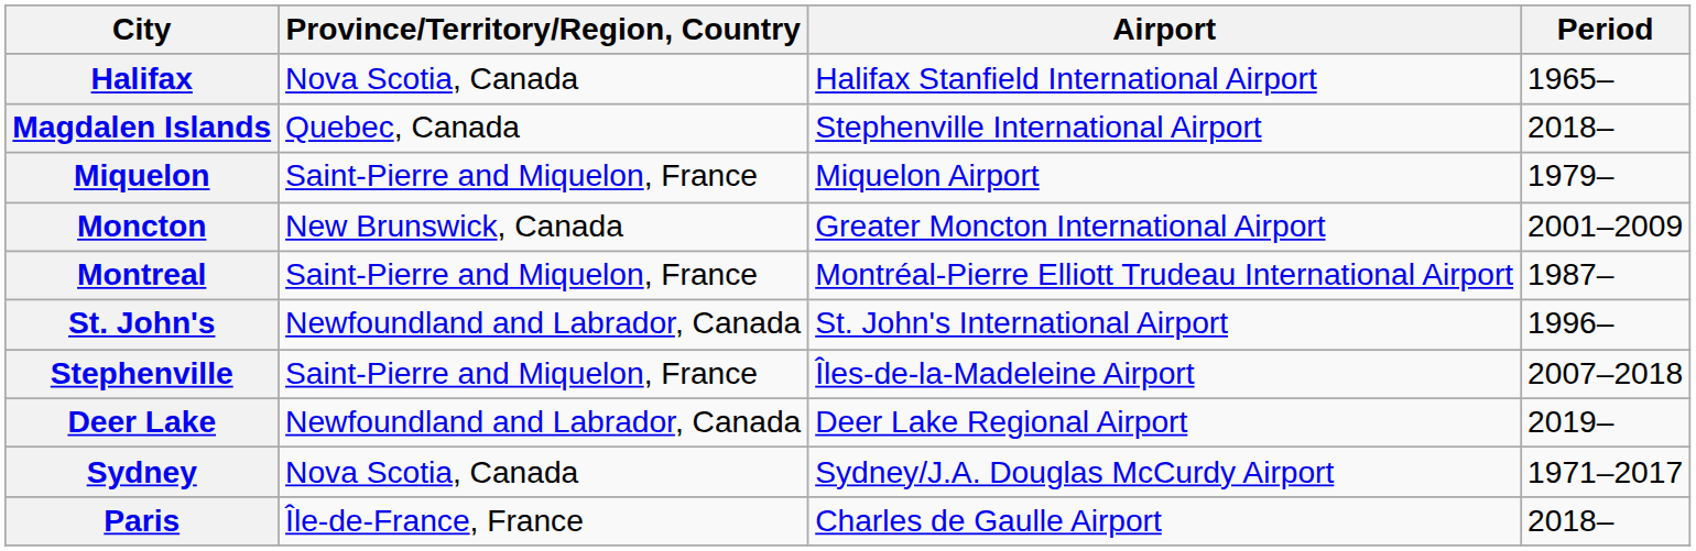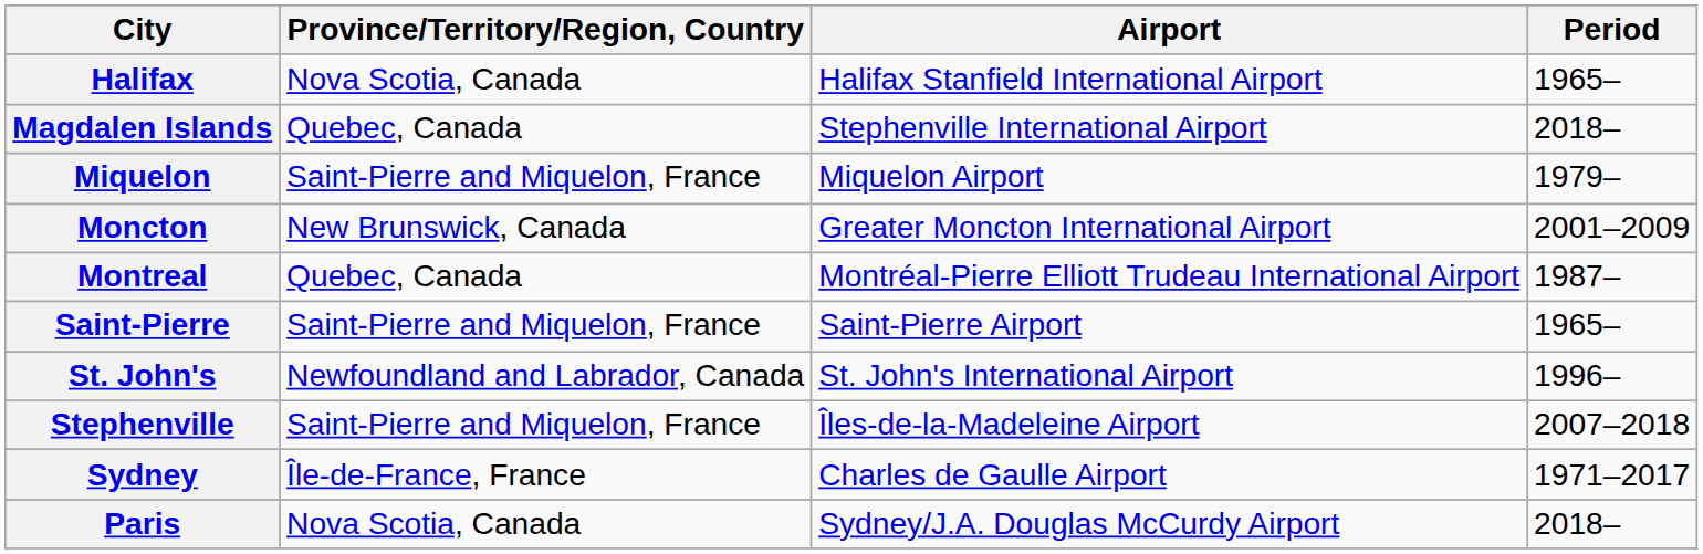 <table class="wikitable plainrowheaders sortable">
 <tr>
 <th scope=col>City</th>
 <th scope=col>Province/Territory/Region, Country</th>
 <th scope=col>Airport</th>
 <th scope=col>Period</th>
 </tr>
 <tr>
 <th scope=row><a href='#'>Halifax</a></th>
 <td><a href='#'>Nova Scotia</a>, Canada</td>
 <td><a href='#'>Halifax Stanfield International Airport</a></td>
 <td>1965–</td>
 </tr>
 <tr>
 <th scope=row><a href='#'>Magdalen Islands</a></th>
 <td><a href='#'>Quebec</a>, Canada</td>
 <td><a href='#'>Stephenville International Airport</a></td>
 <td>2018–</td>
 </tr>
 <tr>
 <th scope=row><a href='#'>Miquelon</a></th>
 <td><a href='#'>Saint-Pierre and Miquelon</a>, France</td>
 <td><a href='#'>Miquelon Airport</a></td>
 <td>1979–</td>
 </tr>
 <tr>
 <th scope=row><a href='#'>Moncton</a></th>
 <td><a href='#'>New Brunswick</a>, Canada</td>
 <td><a href='#'>Greater Moncton International Airport</a></td>
 <td>2001–2009</td>
 </tr>
 <tr>
 <th scope=row><a href='#'>Montreal</a></th>
-<td><a href='#'>Saint-Pierre and Miquelon</a>, France</td>
+<td><a href='#'>Quebec</a>, Canada</td>
 <td><a href='#'>Montréal-Pierre Elliott Trudeau International Airport</a></td>
 <td>1987–</td>
+</tr>
+<tr>
+<th scope=row><a href='#'>Saint-Pierre</a></th>
+<td><a href='#'>Saint-Pierre and Miquelon</a>, France</td>
+<td><a href='#'>Saint-Pierre Airport</a></td>
+<td>1965–</td>
 </tr>
 <tr>
 <th scope=row><a href='#'>St. John's</a></th>
 <td><a href='#'>Newfoundland and Labrador</a>, Canada</td>
 <td><a href='#'>St. John's International Airport</a></td>
 <td>1996–</td>
 </tr>
 <tr>
 <th scope=row><a href='#'>Stephenville</a></th>
 <td><a href='#'>Saint-Pierre and Miquelon</a>, France</td>
 <td><a href='#'>Îles-de-la-Madeleine Airport</a></td>
 <td>2007–2018</td>
 </tr>
 <tr>
-<th scope=row><a href='#'>Deer Lake</a></th>
-<td><a href='#'>Newfoundland and Labrador</a>, Canada</td>
-<td><a href='#'>Deer Lake Regional Airport</a></td>
-<td>2019–</td>
-</tr>
-<tr>
 <th scope=row><a href='#'>Sydney</a></th>
-<td><a href='#'>Nova Scotia</a>, Canada</td>
-<td><a href='#'>Sydney/J.A. Douglas McCurdy Airport</a></td>
+<td><a href='#'>Île-de-France</a>, France</td>
+<td><a href='#'>Charles de Gaulle Airport</a></td>
 <td>1971–2017</td>
 </tr>
 <tr>
 <th scope=row><a href='#'>Paris</a></th>
-<td><a href='#'>Île-de-France</a>, France</td>
-<td><a href='#'>Charles de Gaulle Airport</a></td>
+<td><a href='#'>Nova Scotia</a>, Canada</td>
+<td><a href='#'>Sydney/J.A. Douglas McCurdy Airport</a></td>
 <td>2018–</td>
 </tr>
 </table>
